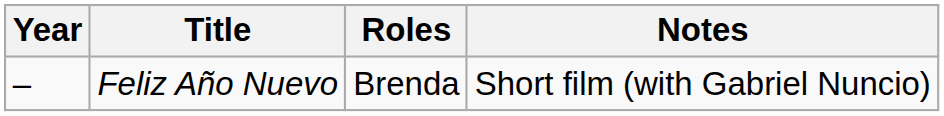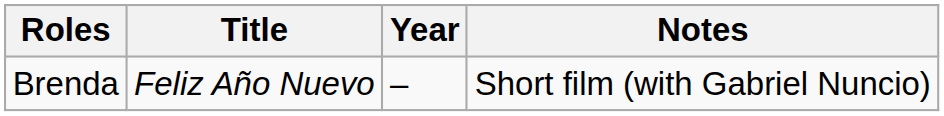 <table class="wikitable sortable">
 <tr>
+<th>Roles</th>
+<th>Title</th>
 <th>Year</th>
-<th>Title</th>
-<th>Roles</th>
 <th>Notes</th>
 </tr>
 <tr>
+<td>Brenda</td>
+<td><em>Feliz Año Nuevo</em></td>
 <td>–</td>
-<td><em>Feliz Año Nuevo</em></td>
-<td>Brenda</td>
 <td>Short film (with Gabriel Nuncio)</td>
 </tr>
 </table>
